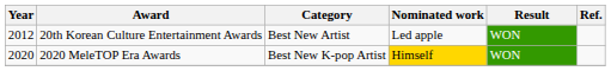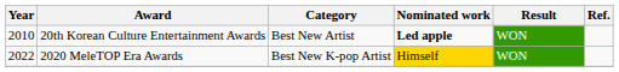 <table class="wikitable">
 <tr>
 <th>Year</th>
 <th>Award</th>
 <th>Category</th>
 <th>Nominated work</th>
 <th>Result</th>
 <th>Ref.</th>
 </tr>
 <tr>
-<td>2012</td>
+<td>2010</td>
 <td>20th Korean Culture Entertainment Awards</td>
 <td>Best New Artist</td>
-<td>Led apple</td>
+<td><strong>Led apple</strong></td>
 <td rowspan="1"  style="background-color: #339900; color: #ffffff;" width=15%>WON</td>
 <td></td>
 </tr>
 <tr>
-<td>2020</td>
+<td>2022</td>
 <td>2020 MeleTOP Era Awards</td>
 <td>Best New K-pop Artist</td>
 <td style="background: gold;">Himself</td>
 <td rowspan="1"  style="background-color: #339900; color: #ffffff;" width=15%>WON</td>
 <td></td>
 </tr>
 <tr>
 </tr>
 </table>
